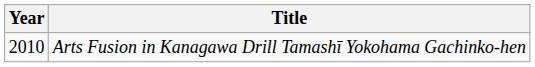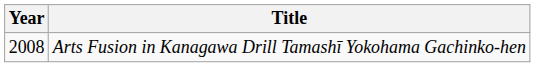 <table class="wikitable">
 <tr>
 <th>Year</th>
 <th>Title</th>
 </tr>
 <tr>
-<td>2010</td>
+<td>2008</td>
 <td><em>Arts Fusion in Kanagawa Drill Tamashī Yokohama Gachinko-hen</em></td>
 </tr>
 </table>
